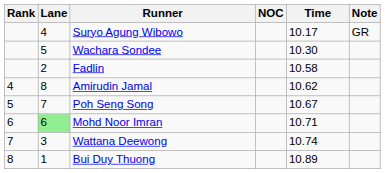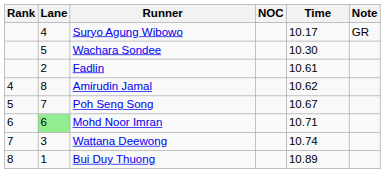 <table class="wikitable sortable" style="text-align:Left">
 <tr>
 <th width=10>Rank</th>
 <th width=10>Lane</th>
 <th width=250>Runner</th>
 <th width=10>NOC</th>
 <th width=80>Time</th>
 <th width=10>Note</th>
 </tr>
 <tr>
 <td></td>
 <td>4</td>
 <td><a href='#'>Suryo Agung Wibowo</a></td>
 <td></td>
 <td>10.17</td>
 <td>GR</td>
 </tr>
 <tr>
 <td></td>
 <td>5</td>
 <td><a href='#'>Wachara Sondee</a></td>
 <td></td>
 <td>10.30</td>
 <td></td>
 </tr>
 <tr>
 <td></td>
 <td>2</td>
 <td><a href='#'>Fadlin</a></td>
 <td></td>
-<td>10.58</td>
+<td>10.61</td>
 <td></td>
 </tr>
 <tr>
 <td>4</td>
 <td>8</td>
 <td><a href='#'>Amirudin Jamal</a></td>
 <td></td>
 <td>10.62</td>
 <td></td>
 </tr>
 <tr>
 <td>5</td>
 <td>7</td>
 <td><a href='#'>Poh Seng Song</a></td>
 <td></td>
 <td>10.67</td>
 <td></td>
 </tr>
 <tr>
 <td>6</td>
 <td style="background: lightgreen;">6</td>
 <td><a href='#'>Mohd Noor Imran</a></td>
 <td></td>
 <td>10.71</td>
 <td></td>
 </tr>
 <tr>
 <td>7</td>
 <td>3</td>
 <td><a href='#'>Wattana Deewong</a></td>
 <td></td>
 <td>10.74</td>
 <td></td>
 </tr>
 <tr>
 <td>8</td>
 <td>1</td>
 <td><a href='#'>Bui Duy Thuong</a></td>
 <td></td>
 <td>10.89</td>
 <td></td>
 </tr>
 </table>
